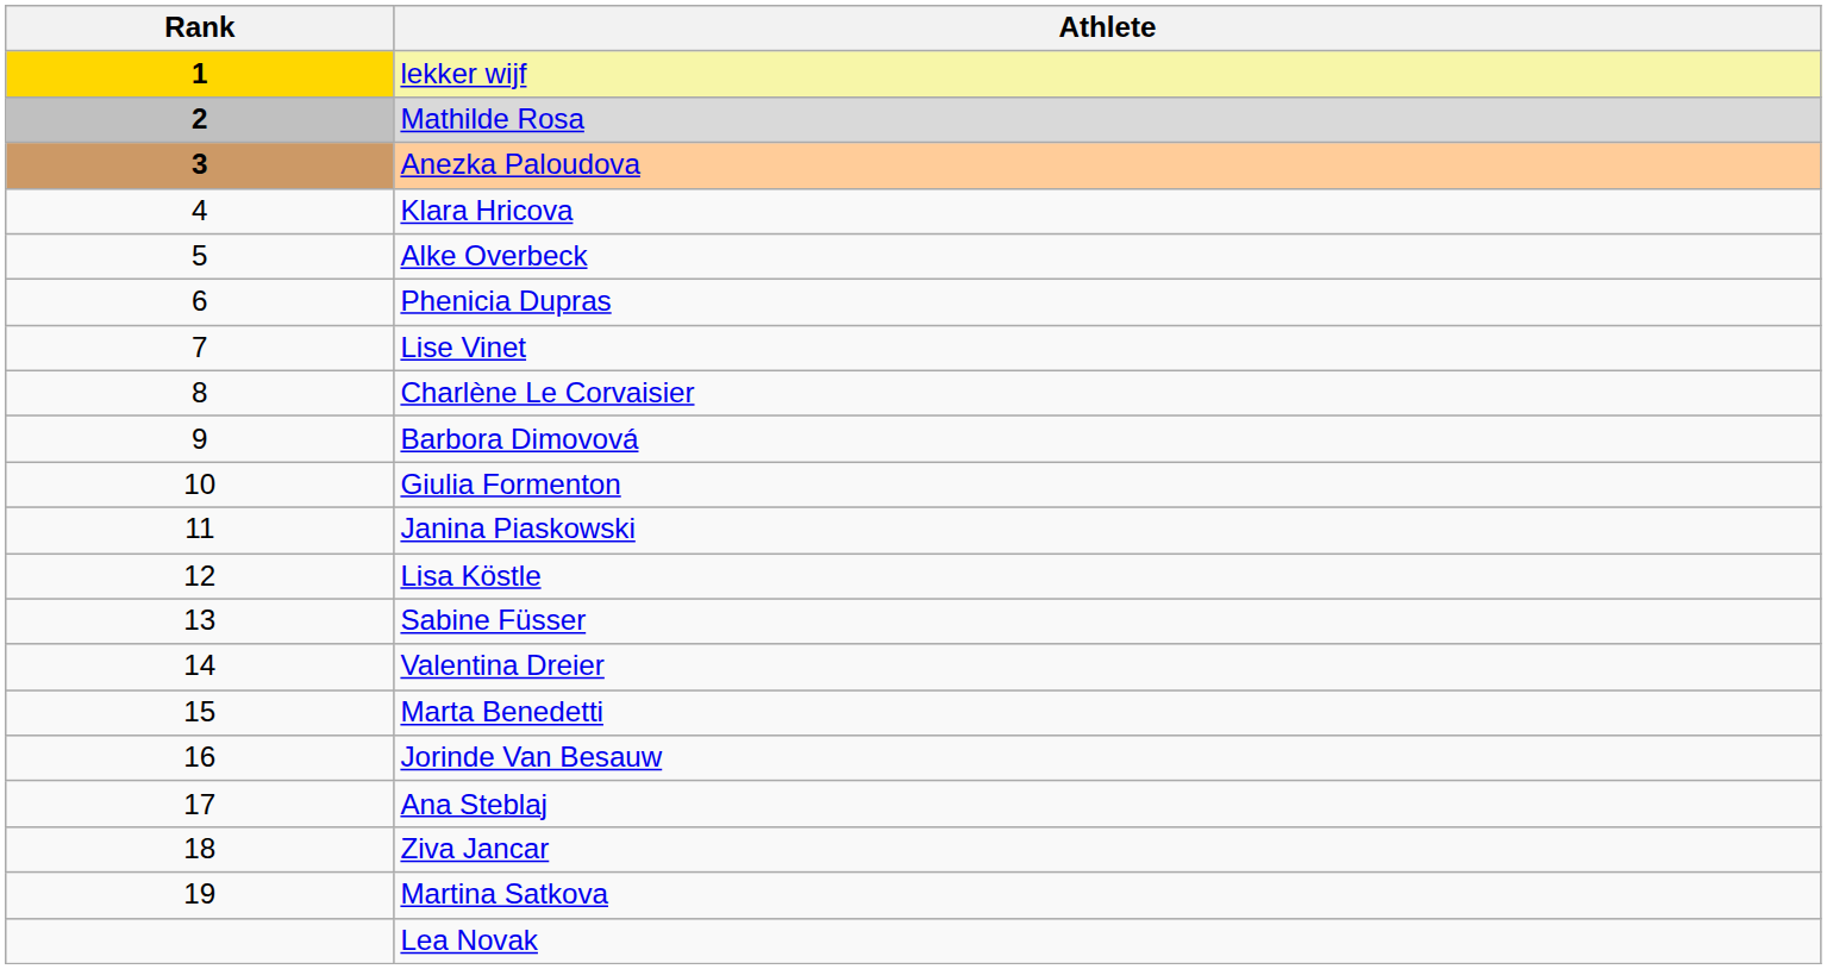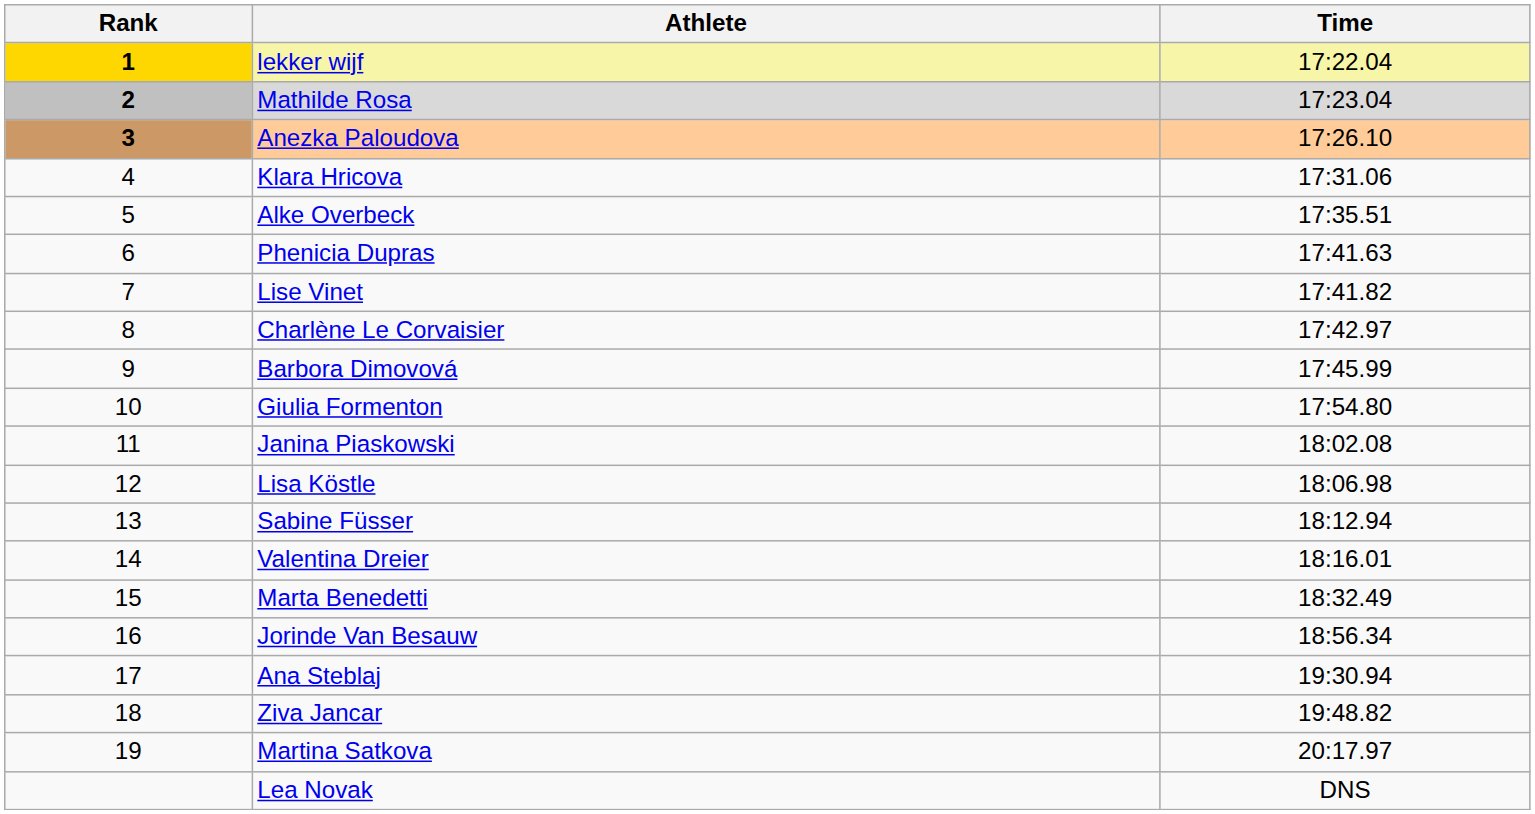 <table class="wikitable" width=80% style="font-size:100%; text-align:center;">
 <tr>
 <th>Rank</th>
 <th>Athlete</th>
+<th>Time</th>
 </tr>
 <tr align="center" valign="top" bgcolor="#F7F6A8">
 <th style="background:#ffd700;">1</th>
 <td align=left> <a href='#'>lekker wijf</a></td>
+<td>17:22.04</td>
 </tr>
 <tr align="center" valign="top" bgcolor="#D9D9D9">
 <th style="background:#c0c0c0;">2</th>
 <td align=left> <a href='#'>Mathilde Rosa</a></td>
+<td>17:23.04</td>
 </tr>
 <tr align="center" valign="top" bgcolor="#FFCC99">
 <th style="background:#cc9966;">3</th>
 <td align=left> <a href='#'>Anezka Paloudova</a></td>
+<td>17:26.10</td>
 </tr>
 <tr>
 <td>4</td>
 <td align=left> <a href='#'>Klara Hricova</a></td>
+<td>17:31.06</td>
 </tr>
 <tr>
 <td>5</td>
 <td align=left> <a href='#'>Alke Overbeck</a></td>
+<td>17:35.51</td>
 </tr>
 <tr>
 <td>6</td>
 <td align=left> <a href='#'>Phenicia Dupras</a></td>
+<td>17:41.63</td>
 </tr>
 <tr>
 <td>7</td>
 <td align=left> <a href='#'>Lise Vinet</a></td>
+<td>17:41.82</td>
 </tr>
 <tr>
 <td>8</td>
 <td align=left> <a href='#'>Charlène Le Corvaisier</a></td>
+<td>17:42.97</td>
 </tr>
 <tr>
 <td>9</td>
 <td align=left> <a href='#'>Barbora Dimovová</a></td>
+<td>17:45.99</td>
 </tr>
 <tr>
 <td>10</td>
 <td align=left> <a href='#'>Giulia Formenton</a></td>
+<td>17:54.80</td>
 </tr>
 <tr>
 <td>11</td>
 <td align=left> <a href='#'>Janina Piaskowski</a></td>
+<td>18:02.08</td>
 </tr>
 <tr>
 <td>12</td>
 <td align=left> <a href='#'>Lisa Köstle</a></td>
+<td>18:06.98</td>
 </tr>
 <tr>
 <td>13</td>
 <td align=left> <a href='#'>Sabine Füsser</a></td>
+<td>18:12.94</td>
 </tr>
 <tr>
 <td>14</td>
 <td align=left> <a href='#'>Valentina Dreier</a></td>
+<td>18:16.01</td>
 </tr>
 <tr>
 <td>15</td>
 <td align=left> <a href='#'>Marta Benedetti</a></td>
+<td>18:32.49</td>
 </tr>
 <tr>
 <td>16</td>
 <td align=left> <a href='#'>Jorinde Van Besauw</a></td>
+<td>18:56.34</td>
 </tr>
 <tr>
 <td>17</td>
 <td align=left> <a href='#'>Ana Steblaj</a></td>
+<td>19:30.94</td>
 </tr>
 <tr>
 <td>18</td>
 <td align=left> <a href='#'>Ziva Jancar</a></td>
+<td>19:48.82</td>
 </tr>
 <tr>
 <td>19</td>
 <td align=left> <a href='#'>Martina Satkova</a></td>
+<td>20:17.97</td>
 </tr>
 <tr>
 <td></td>
 <td align=left> <a href='#'>Lea Novak</a></td>
+<td>DNS</td>
 </tr>
 </table>
